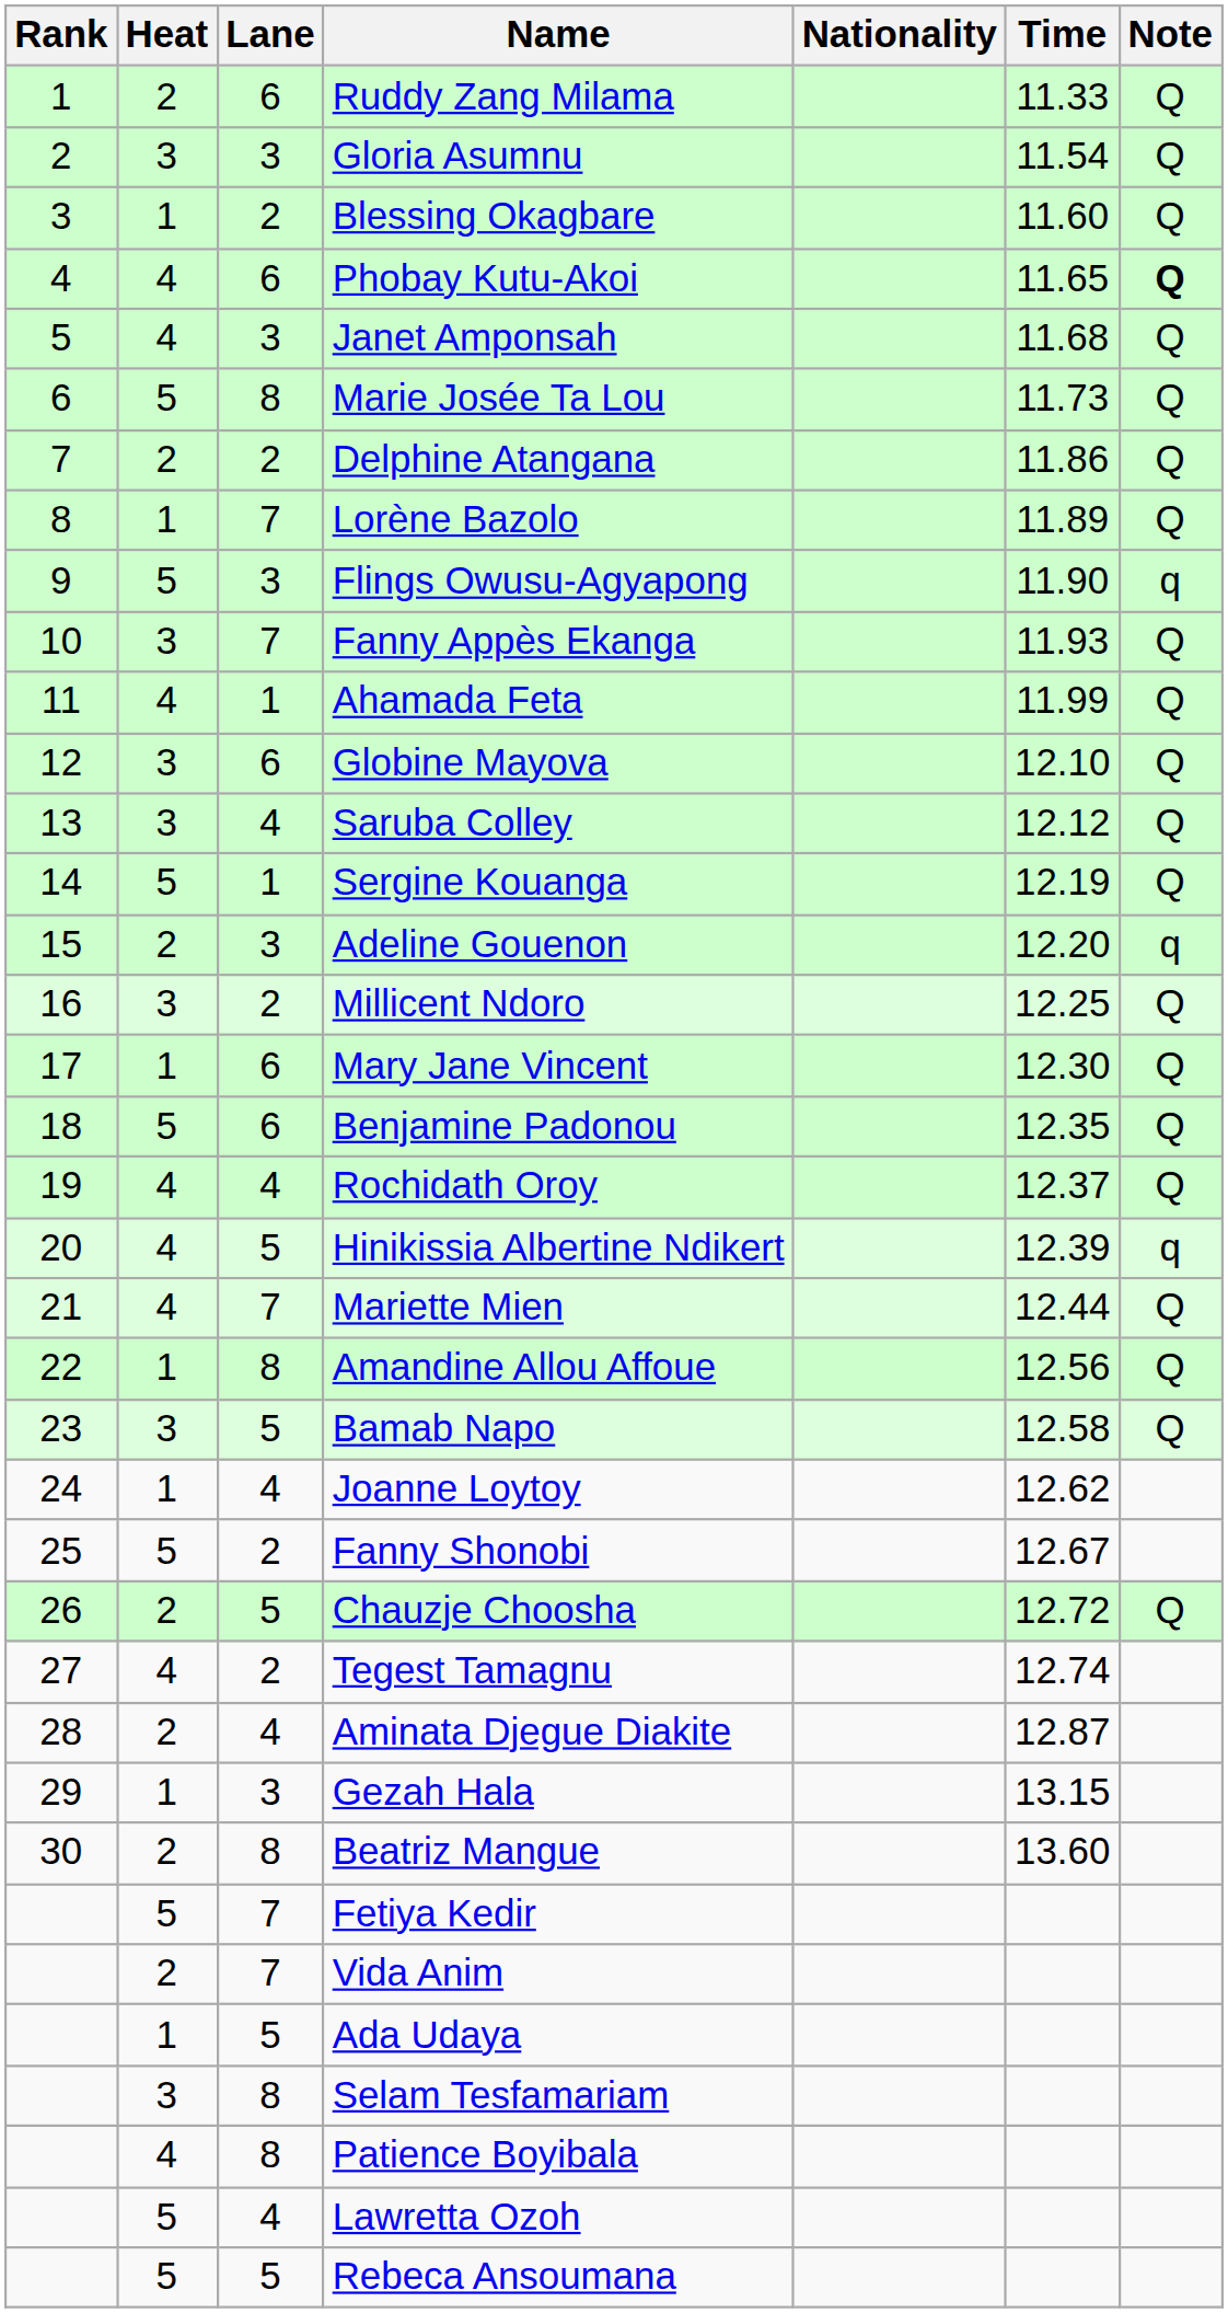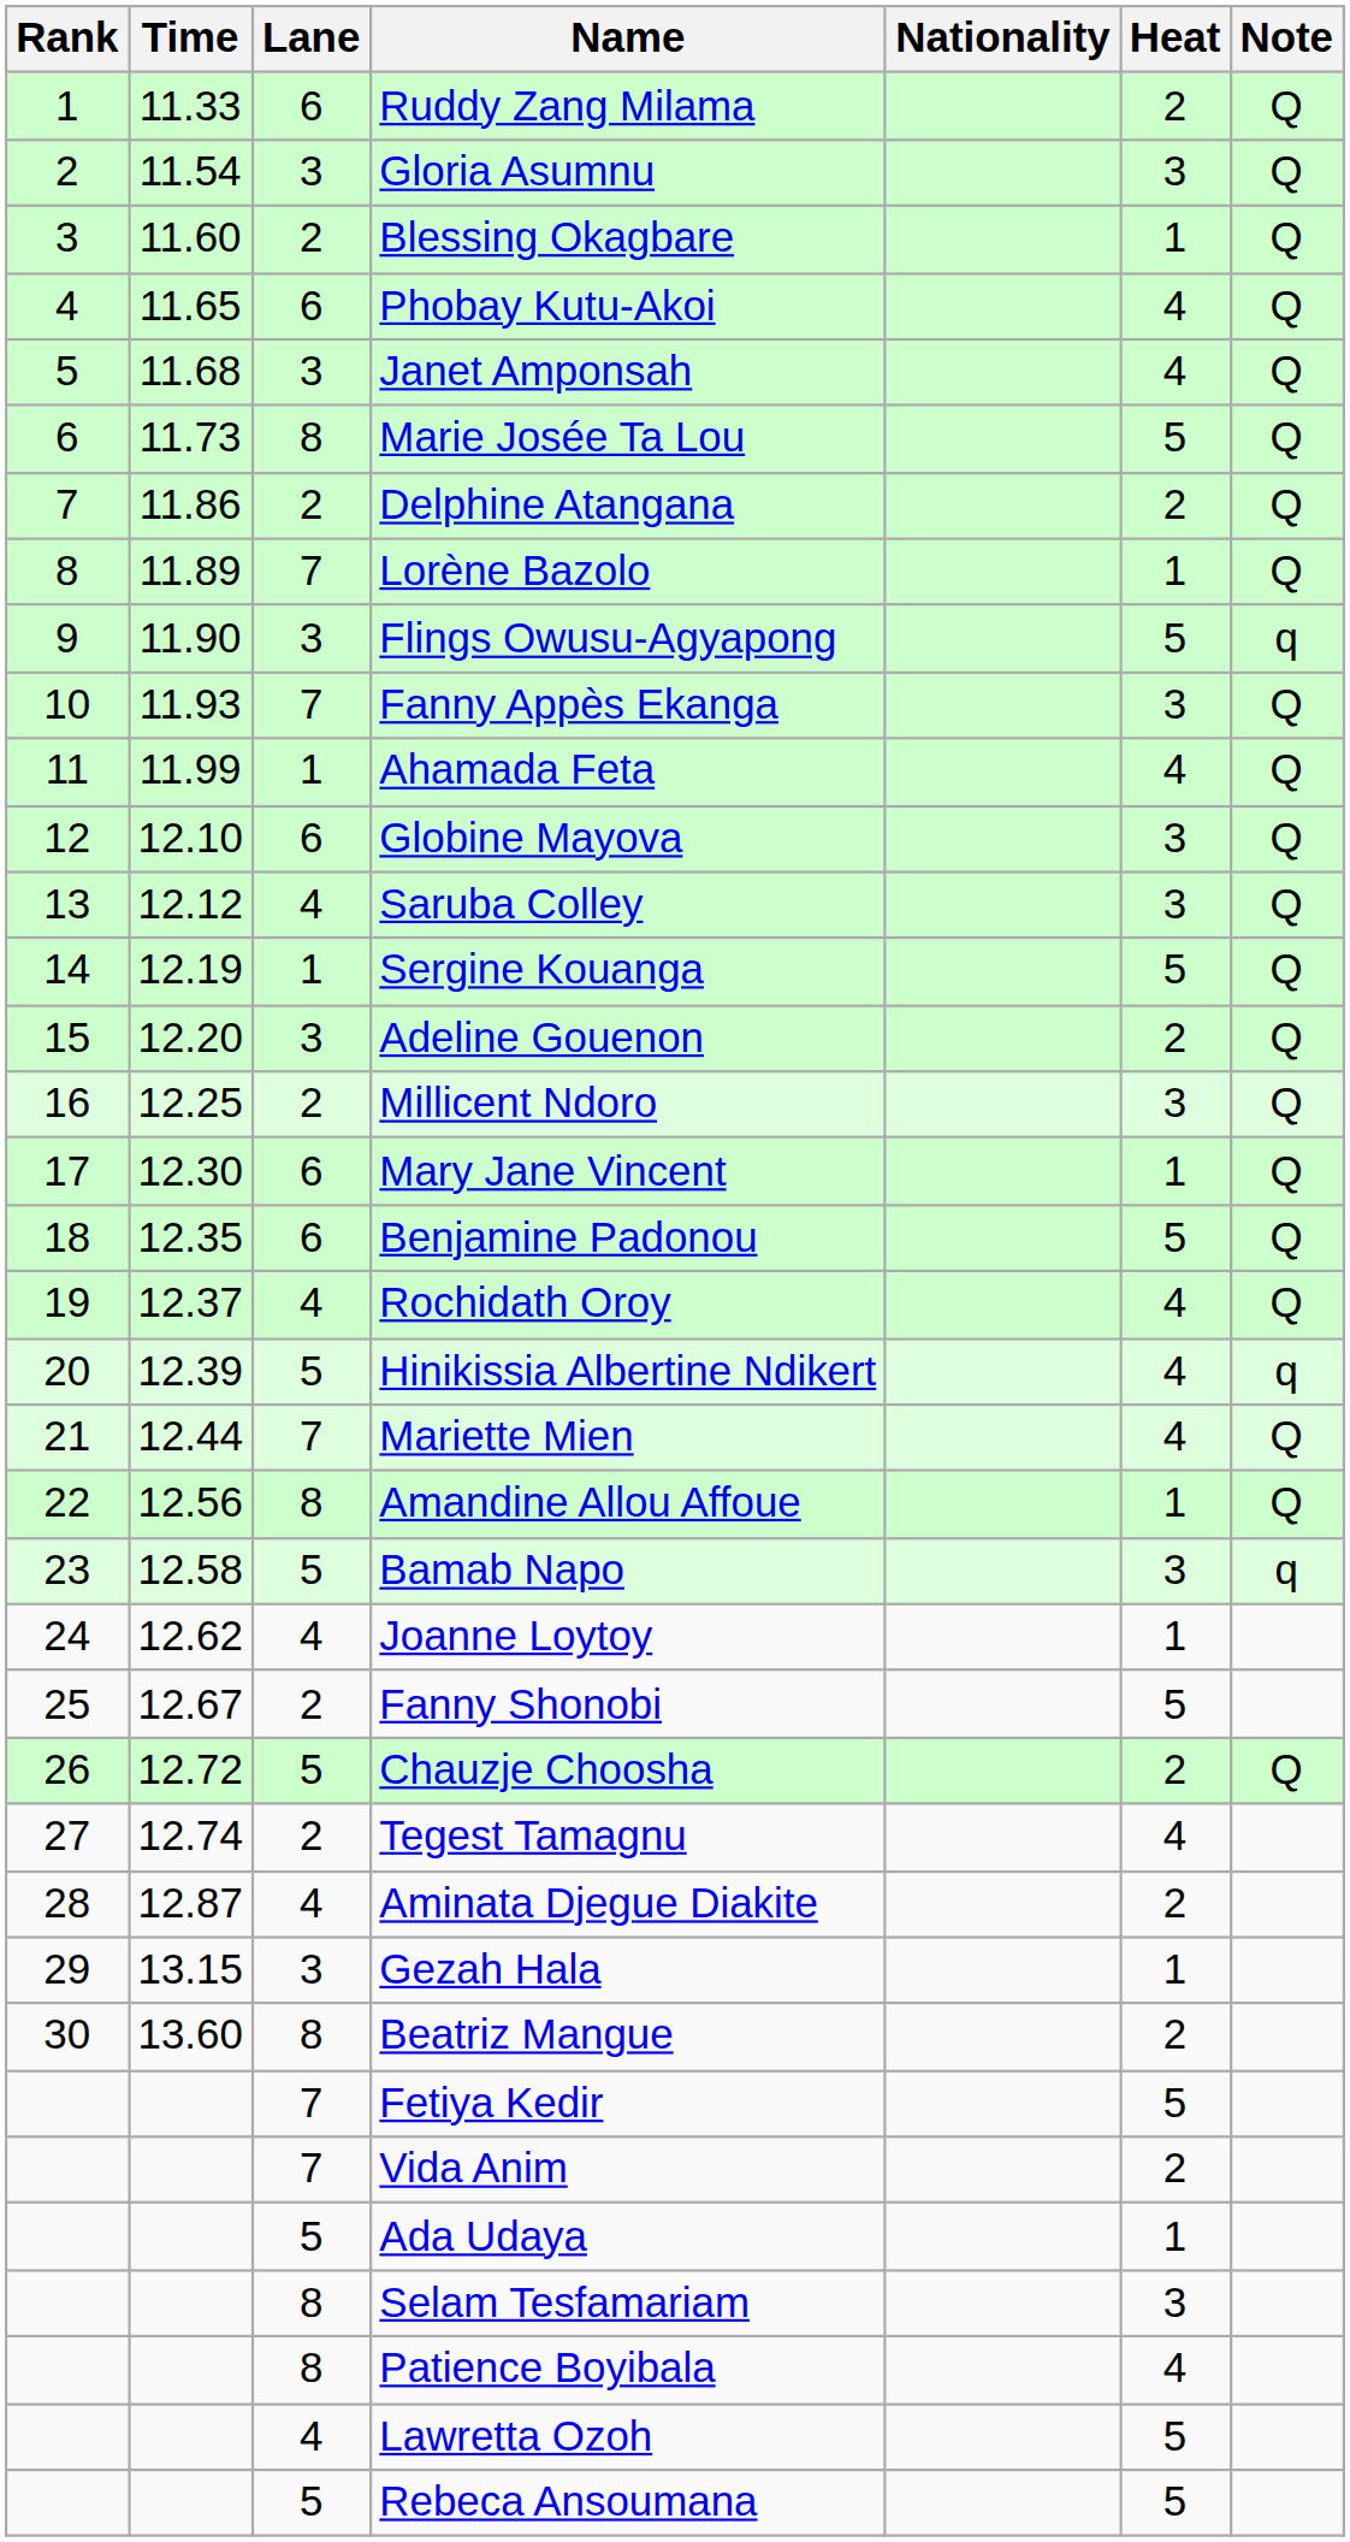 <table class="wikitable sortable" style="text-align:center">
 <tr>
 <th>Rank</th>
-<th>Heat</th>
+<th>Time</th>
 <th>Lane</th>
 <th>Name</th>
 <th>Nationality</th>
-<th>Time</th>
+<th>Heat</th>
 <th>Note</th>
 </tr>
 <tr bgcolor=ccffcc>
 <td>1</td>
-<td>2</td>
+<td>11.33</td>
 <td>6</td>
 <td align="left"><a href='#'>Ruddy Zang Milama</a></td>
 <td align=left></td>
-<td>11.33</td>
+<td>2</td>
 <td>Q</td>
 </tr>
 <tr bgcolor=ccffcc>
 <td>2</td>
-<td>3</td>
+<td>11.54</td>
 <td>3</td>
 <td align="left"><a href='#'>Gloria Asumnu</a></td>
 <td align=left></td>
-<td>11.54</td>
+<td>3</td>
 <td>Q</td>
 </tr>
 <tr bgcolor=ccffcc>
 <td>3</td>
-<td>1</td>
+<td>11.60</td>
 <td>2</td>
 <td align="left"><a href='#'>Blessing Okagbare</a></td>
 <td align=left></td>
-<td>11.60</td>
+<td>1</td>
 <td>Q</td>
 </tr>
 <tr bgcolor=ccffcc>
 <td>4</td>
-<td>4</td>
+<td>11.65</td>
 <td>6</td>
 <td align="left"><a href='#'>Phobay Kutu-Akoi</a></td>
 <td align=left></td>
-<td>11.65</td>
-<td><strong>Q</strong></td>
+<td>4</td>
+<td>Q</td>
 </tr>
 <tr bgcolor=ccffcc>
 <td>5</td>
-<td>4</td>
+<td>11.68</td>
 <td>3</td>
 <td align="left"><a href='#'>Janet Amponsah</a></td>
 <td align=left></td>
-<td>11.68</td>
+<td>4</td>
 <td>Q</td>
 </tr>
 <tr bgcolor=ccffcc>
 <td>6</td>
-<td>5</td>
+<td>11.73</td>
 <td>8</td>
 <td align="left"><a href='#'>Marie Josée Ta Lou</a></td>
 <td align=left></td>
-<td>11.73</td>
+<td>5</td>
 <td>Q</td>
 </tr>
 <tr bgcolor=ccffcc>
 <td>7</td>
-<td>2</td>
+<td>11.86</td>
 <td>2</td>
 <td align="left"><a href='#'>Delphine Atangana</a></td>
 <td align=left></td>
-<td>11.86</td>
+<td>2</td>
 <td>Q</td>
 </tr>
 <tr bgcolor=ccffcc>
 <td>8</td>
-<td>1</td>
+<td>11.89</td>
 <td>7</td>
 <td align="left"><a href='#'>Lorène Bazolo</a></td>
 <td align=left></td>
-<td>11.89</td>
+<td>1</td>
 <td>Q</td>
 </tr>
 <tr bgcolor=ccffcc>
 <td>9</td>
-<td>5</td>
+<td>11.90</td>
 <td>3</td>
 <td align="left"><a href='#'>Flings Owusu-Agyapong</a></td>
 <td align=left></td>
-<td>11.90</td>
+<td>5</td>
 <td>q</td>
 </tr>
 <tr bgcolor=ccffcc>
 <td>10</td>
-<td>3</td>
+<td>11.93</td>
 <td>7</td>
 <td align="left"><a href='#'>Fanny Appès Ekanga</a></td>
 <td align=left></td>
-<td>11.93</td>
+<td>3</td>
 <td>Q</td>
 </tr>
 <tr bgcolor=ccffcc>
 <td>11</td>
-<td>4</td>
+<td>11.99</td>
 <td>1</td>
 <td align="left"><a href='#'>Ahamada Feta</a></td>
 <td align=left></td>
-<td>11.99</td>
+<td>4</td>
 <td>Q</td>
 </tr>
 <tr bgcolor=ccffcc>
 <td>12</td>
-<td>3</td>
+<td>12.10</td>
 <td>6</td>
 <td align="left"><a href='#'>Globine Mayova</a></td>
 <td align=left></td>
-<td>12.10</td>
+<td>3</td>
 <td>Q</td>
 </tr>
 <tr bgcolor=ccffcc>
 <td>13</td>
-<td>3</td>
+<td>12.12</td>
 <td>4</td>
 <td align="left"><a href='#'>Saruba Colley</a></td>
 <td align=left></td>
-<td>12.12</td>
+<td>3</td>
 <td>Q</td>
 </tr>
 <tr bgcolor=ccffcc>
 <td>14</td>
-<td>5</td>
+<td>12.19</td>
 <td>1</td>
 <td align="left"><a href='#'>Sergine Kouanga</a></td>
 <td align=left></td>
-<td>12.19</td>
+<td>5</td>
 <td>Q</td>
 </tr>
 <tr bgcolor=ccffcc>
 <td>15</td>
-<td>2</td>
+<td>12.20</td>
 <td>3</td>
 <td align="left"><a href='#'>Adeline Gouenon</a></td>
 <td align=left></td>
-<td>12.20</td>
-<td>q</td>
+<td>2</td>
+<td>Q</td>
 </tr>
 <tr bgcolor=ddffdd>
 <td>16</td>
-<td>3</td>
+<td>12.25</td>
 <td>2</td>
 <td align="left"><a href='#'>Millicent Ndoro</a></td>
 <td align=left></td>
-<td>12.25</td>
+<td>3</td>
 <td>Q</td>
 </tr>
 <tr bgcolor=ccffcc>
 <td>17</td>
-<td>1</td>
+<td>12.30</td>
 <td>6</td>
 <td align="left"><a href='#'>Mary Jane Vincent</a></td>
 <td align=left></td>
-<td>12.30</td>
+<td>1</td>
 <td>Q</td>
 </tr>
 <tr bgcolor=ccffcc>
 <td>18</td>
-<td>5</td>
+<td>12.35</td>
 <td>6</td>
 <td align="left"><a href='#'>Benjamine Padonou</a></td>
 <td align=left></td>
-<td>12.35</td>
+<td>5</td>
 <td>Q</td>
 </tr>
 <tr bgcolor=ccffcc>
 <td>19</td>
-<td>4</td>
+<td>12.37</td>
 <td>4</td>
 <td align="left"><a href='#'>Rochidath Oroy</a></td>
 <td align=left></td>
-<td>12.37</td>
+<td>4</td>
 <td>Q</td>
 </tr>
 <tr bgcolor=ddffdd>
 <td>20</td>
-<td>4</td>
+<td>12.39</td>
 <td>5</td>
 <td align="left"><a href='#'>Hinikissia Albertine Ndikert</a></td>
 <td align=left></td>
-<td>12.39</td>
+<td>4</td>
 <td>q</td>
 </tr>
 <tr bgcolor=ddffdd>
 <td>21</td>
-<td>4</td>
+<td>12.44</td>
 <td>7</td>
 <td align="left"><a href='#'>Mariette Mien</a></td>
 <td align=left></td>
-<td>12.44</td>
+<td>4</td>
 <td>Q</td>
 </tr>
 <tr bgcolor=ccffcc>
 <td>22</td>
-<td>1</td>
+<td>12.56</td>
 <td>8</td>
 <td align="left"><a href='#'>Amandine Allou Affoue</a></td>
 <td align=left></td>
-<td>12.56</td>
+<td>1</td>
 <td>Q</td>
 </tr>
 <tr bgcolor=ddffdd>
 <td>23</td>
-<td>3</td>
+<td>12.58</td>
 <td>5</td>
 <td align="left"><a href='#'>Bamab Napo</a></td>
 <td align=left></td>
-<td>12.58</td>
-<td>Q</td>
+<td>3</td>
+<td>q</td>
 </tr>
 <tr>
 <td>24</td>
-<td>1</td>
+<td>12.62</td>
 <td>4</td>
 <td align="left"><a href='#'>Joanne Loytoy</a></td>
 <td align=left></td>
-<td>12.62</td>
+<td>1</td>
 <td></td>
 </tr>
 <tr>
 <td>25</td>
-<td>5</td>
+<td>12.67</td>
 <td>2</td>
 <td align="left"><a href='#'>Fanny Shonobi</a></td>
 <td align=left></td>
-<td>12.67</td>
+<td>5</td>
 <td></td>
 </tr>
 <tr bgcolor=ccffcc>
 <td>26</td>
-<td>2</td>
+<td>12.72</td>
 <td>5</td>
 <td align="left"><a href='#'>Chauzje Choosha</a></td>
 <td align=left></td>
-<td>12.72</td>
+<td>2</td>
 <td>Q</td>
 </tr>
 <tr>
 <td>27</td>
-<td>4</td>
+<td>12.74</td>
 <td>2</td>
 <td align="left"><a href='#'>Tegest Tamagnu</a></td>
 <td align=left></td>
-<td>12.74</td>
+<td>4</td>
 <td></td>
 </tr>
 <tr>
 <td>28</td>
-<td>2</td>
+<td>12.87</td>
 <td>4</td>
 <td align="left"><a href='#'>Aminata Djegue Diakite</a></td>
 <td align=left></td>
-<td>12.87</td>
+<td>2</td>
 <td></td>
 </tr>
 <tr>
 <td>29</td>
-<td>1</td>
+<td>13.15</td>
 <td>3</td>
 <td align="left"><a href='#'>Gezah Hala</a></td>
 <td align=left></td>
-<td>13.15</td>
+<td>1</td>
 <td></td>
 </tr>
 <tr>
 <td>30</td>
-<td>2</td>
+<td>13.60</td>
 <td>8</td>
 <td align="left"><a href='#'>Beatriz Mangue</a></td>
 <td align=left></td>
-<td>13.60</td>
+<td>2</td>
 <td></td>
 </tr>
 <tr>
 <td></td>
-<td>5</td>
+<td></td>
 <td>7</td>
 <td align="left"><a href='#'>Fetiya Kedir</a></td>
 <td align=left></td>
-<td></td>
+<td>5</td>
 <td></td>
 </tr>
 <tr>
 <td></td>
-<td>2</td>
+<td></td>
 <td>7</td>
 <td align="left"><a href='#'>Vida Anim</a></td>
 <td align=left></td>
-<td></td>
+<td>2</td>
 <td></td>
 </tr>
 <tr>
 <td></td>
-<td>1</td>
+<td></td>
 <td>5</td>
 <td align="left"><a href='#'>Ada Udaya</a></td>
 <td align=left></td>
-<td></td>
+<td>1</td>
 <td></td>
 </tr>
 <tr>
 <td></td>
-<td>3</td>
+<td></td>
 <td>8</td>
 <td align="left"><a href='#'>Selam Tesfamariam</a></td>
 <td align=left></td>
-<td></td>
+<td>3</td>
 <td></td>
 </tr>
 <tr>
 <td></td>
-<td>4</td>
+<td></td>
 <td>8</td>
 <td align="left"><a href='#'>Patience Boyibala</a></td>
 <td align=left></td>
-<td></td>
+<td>4</td>
 <td></td>
 </tr>
 <tr>
 <td></td>
-<td>5</td>
+<td></td>
 <td>4</td>
 <td align="left"><a href='#'>Lawretta Ozoh</a></td>
 <td align=left></td>
-<td></td>
+<td>5</td>
 <td></td>
 </tr>
 <tr>
 <td></td>
-<td>5</td>
+<td></td>
 <td>5</td>
 <td align="left"><a href='#'>Rebeca Ansoumana</a></td>
 <td align=left></td>
-<td></td>
+<td>5</td>
 <td></td>
 </tr>
 </table>
